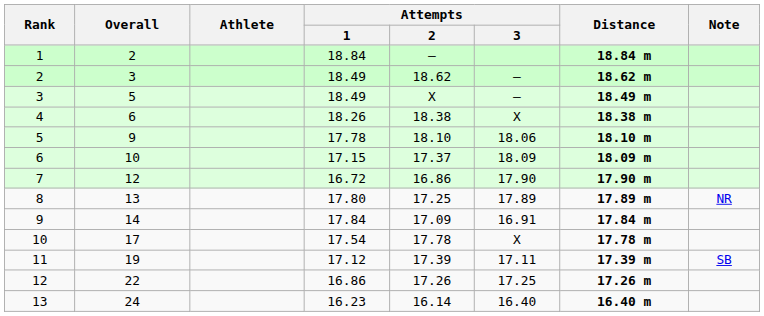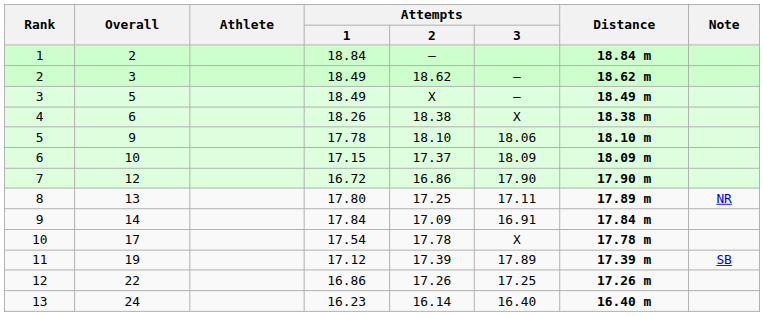 <table class="wikitable" style=" text-align:center; font-size:110%;" width="95%">
 <tr>
 <th rowspan="2">Rank</th>
 <th rowspan="2">Overall</th>
 <th rowspan="2">Athlete</th>
 <th colspan="3">Attempts</th>
 <th rowspan="2">Distance</th>
 <th rowspan="2">Note</th>
 </tr>
 <tr>
 <th>1</th>
 <th>2</th>
 <th>3</th>
 </tr>
 <tr style="background:#ccffcc;">
 <td>1</td>
 <td>2</td>
 <td align=left></td>
 <td>18.84</td>
 <td>—</td>
 <td></td>
 <td><strong>18.84 m </strong></td>
 <td></td>
 </tr>
 <tr style="background:#ccffcc;">
 <td>2</td>
 <td>3</td>
 <td align=left></td>
 <td>18.49</td>
 <td>18.62</td>
 <td>—</td>
 <td><strong>18.62 m </strong></td>
 <td></td>
 </tr>
 <tr style="background:#ddffdd;">
 <td>3</td>
 <td>5</td>
 <td align=left></td>
 <td>18.49</td>
 <td>X</td>
 <td>—</td>
 <td><strong>18.49 m </strong></td>
 <td></td>
 </tr>
 <tr style="background:#ddffdd;">
 <td>4</td>
 <td>6</td>
 <td align=left></td>
 <td>18.26</td>
 <td>18.38</td>
 <td>X</td>
 <td><strong>18.38 m </strong></td>
 <td></td>
 </tr>
 <tr style="background:#ddffdd;">
 <td>5</td>
 <td>9</td>
 <td align=left></td>
 <td>17.78</td>
 <td>18.10</td>
 <td>18.06</td>
 <td><strong>18.10 m </strong></td>
 <td></td>
 </tr>
 <tr style="background:#ddffdd;">
 <td>6</td>
 <td>10</td>
 <td align=left></td>
 <td>17.15</td>
 <td>17.37</td>
 <td>18.09</td>
 <td><strong>18.09 m </strong></td>
 <td></td>
 </tr>
 <tr style="background:#ddffdd;">
 <td>7</td>
 <td>12</td>
 <td align=left></td>
 <td>16.72</td>
 <td>16.86</td>
 <td>17.90</td>
 <td><strong>17.90 m </strong></td>
 <td></td>
 </tr>
 <tr>
 <td>8</td>
 <td>13</td>
 <td align=left></td>
 <td>17.80</td>
 <td>17.25</td>
-<td>17.89</td>
+<td>17.11</td>
 <td><strong>17.89 m </strong></td>
 <td><a href='#'>NR</a></td>
 </tr>
 <tr>
 <td>9</td>
 <td>14</td>
 <td align=left></td>
 <td>17.84</td>
 <td>17.09</td>
 <td>16.91</td>
 <td><strong>17.84 m </strong></td>
 <td></td>
 </tr>
 <tr>
 <td>10</td>
 <td>17</td>
 <td align=left></td>
 <td>17.54</td>
 <td>17.78</td>
 <td>X</td>
 <td><strong>17.78 m </strong></td>
 <td></td>
 </tr>
 <tr>
 <td>11</td>
 <td>19</td>
 <td align=left></td>
 <td>17.12</td>
 <td>17.39</td>
-<td>17.11</td>
+<td>17.89</td>
 <td><strong>17.39 m </strong></td>
 <td><a href='#'>SB</a></td>
 </tr>
 <tr>
 <td>12</td>
 <td>22</td>
 <td align=left></td>
 <td>16.86</td>
 <td>17.26</td>
 <td>17.25</td>
 <td><strong>17.26 m </strong></td>
 <td></td>
 </tr>
 <tr>
 <td>13</td>
 <td>24</td>
 <td align=left></td>
 <td>16.23</td>
 <td>16.14</td>
 <td>16.40</td>
 <td><strong>16.40 m </strong></td>
 <td></td>
 </tr>
 </table>
